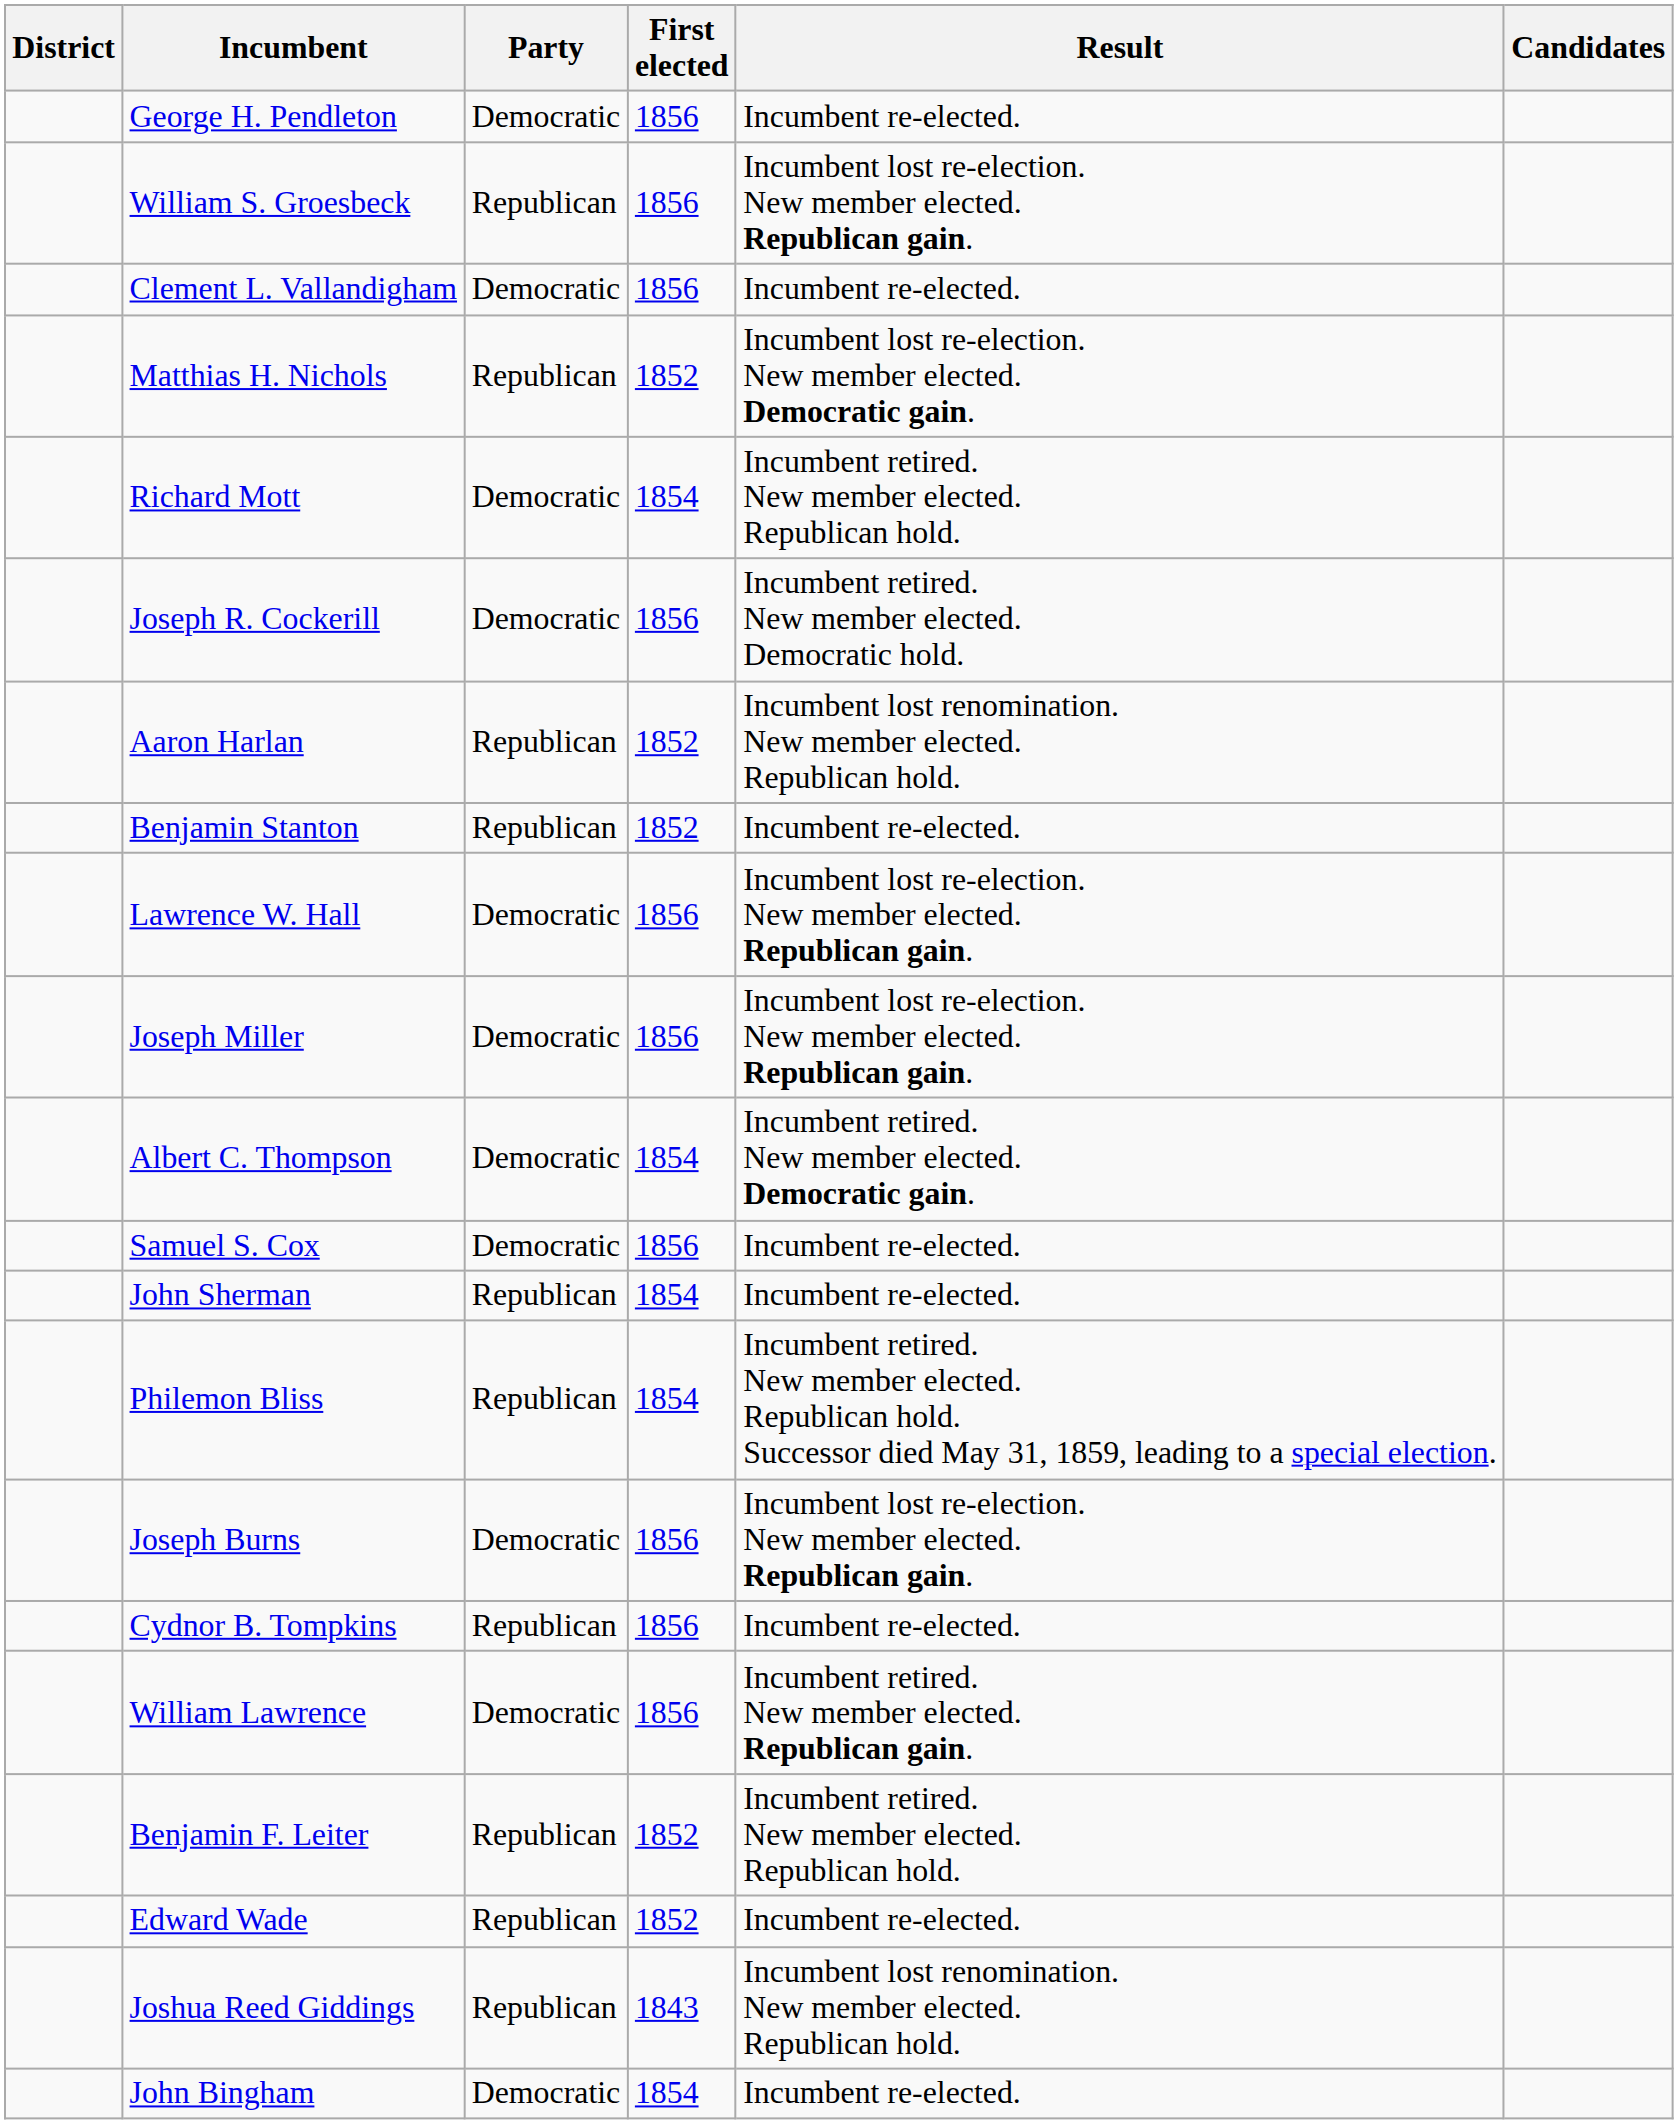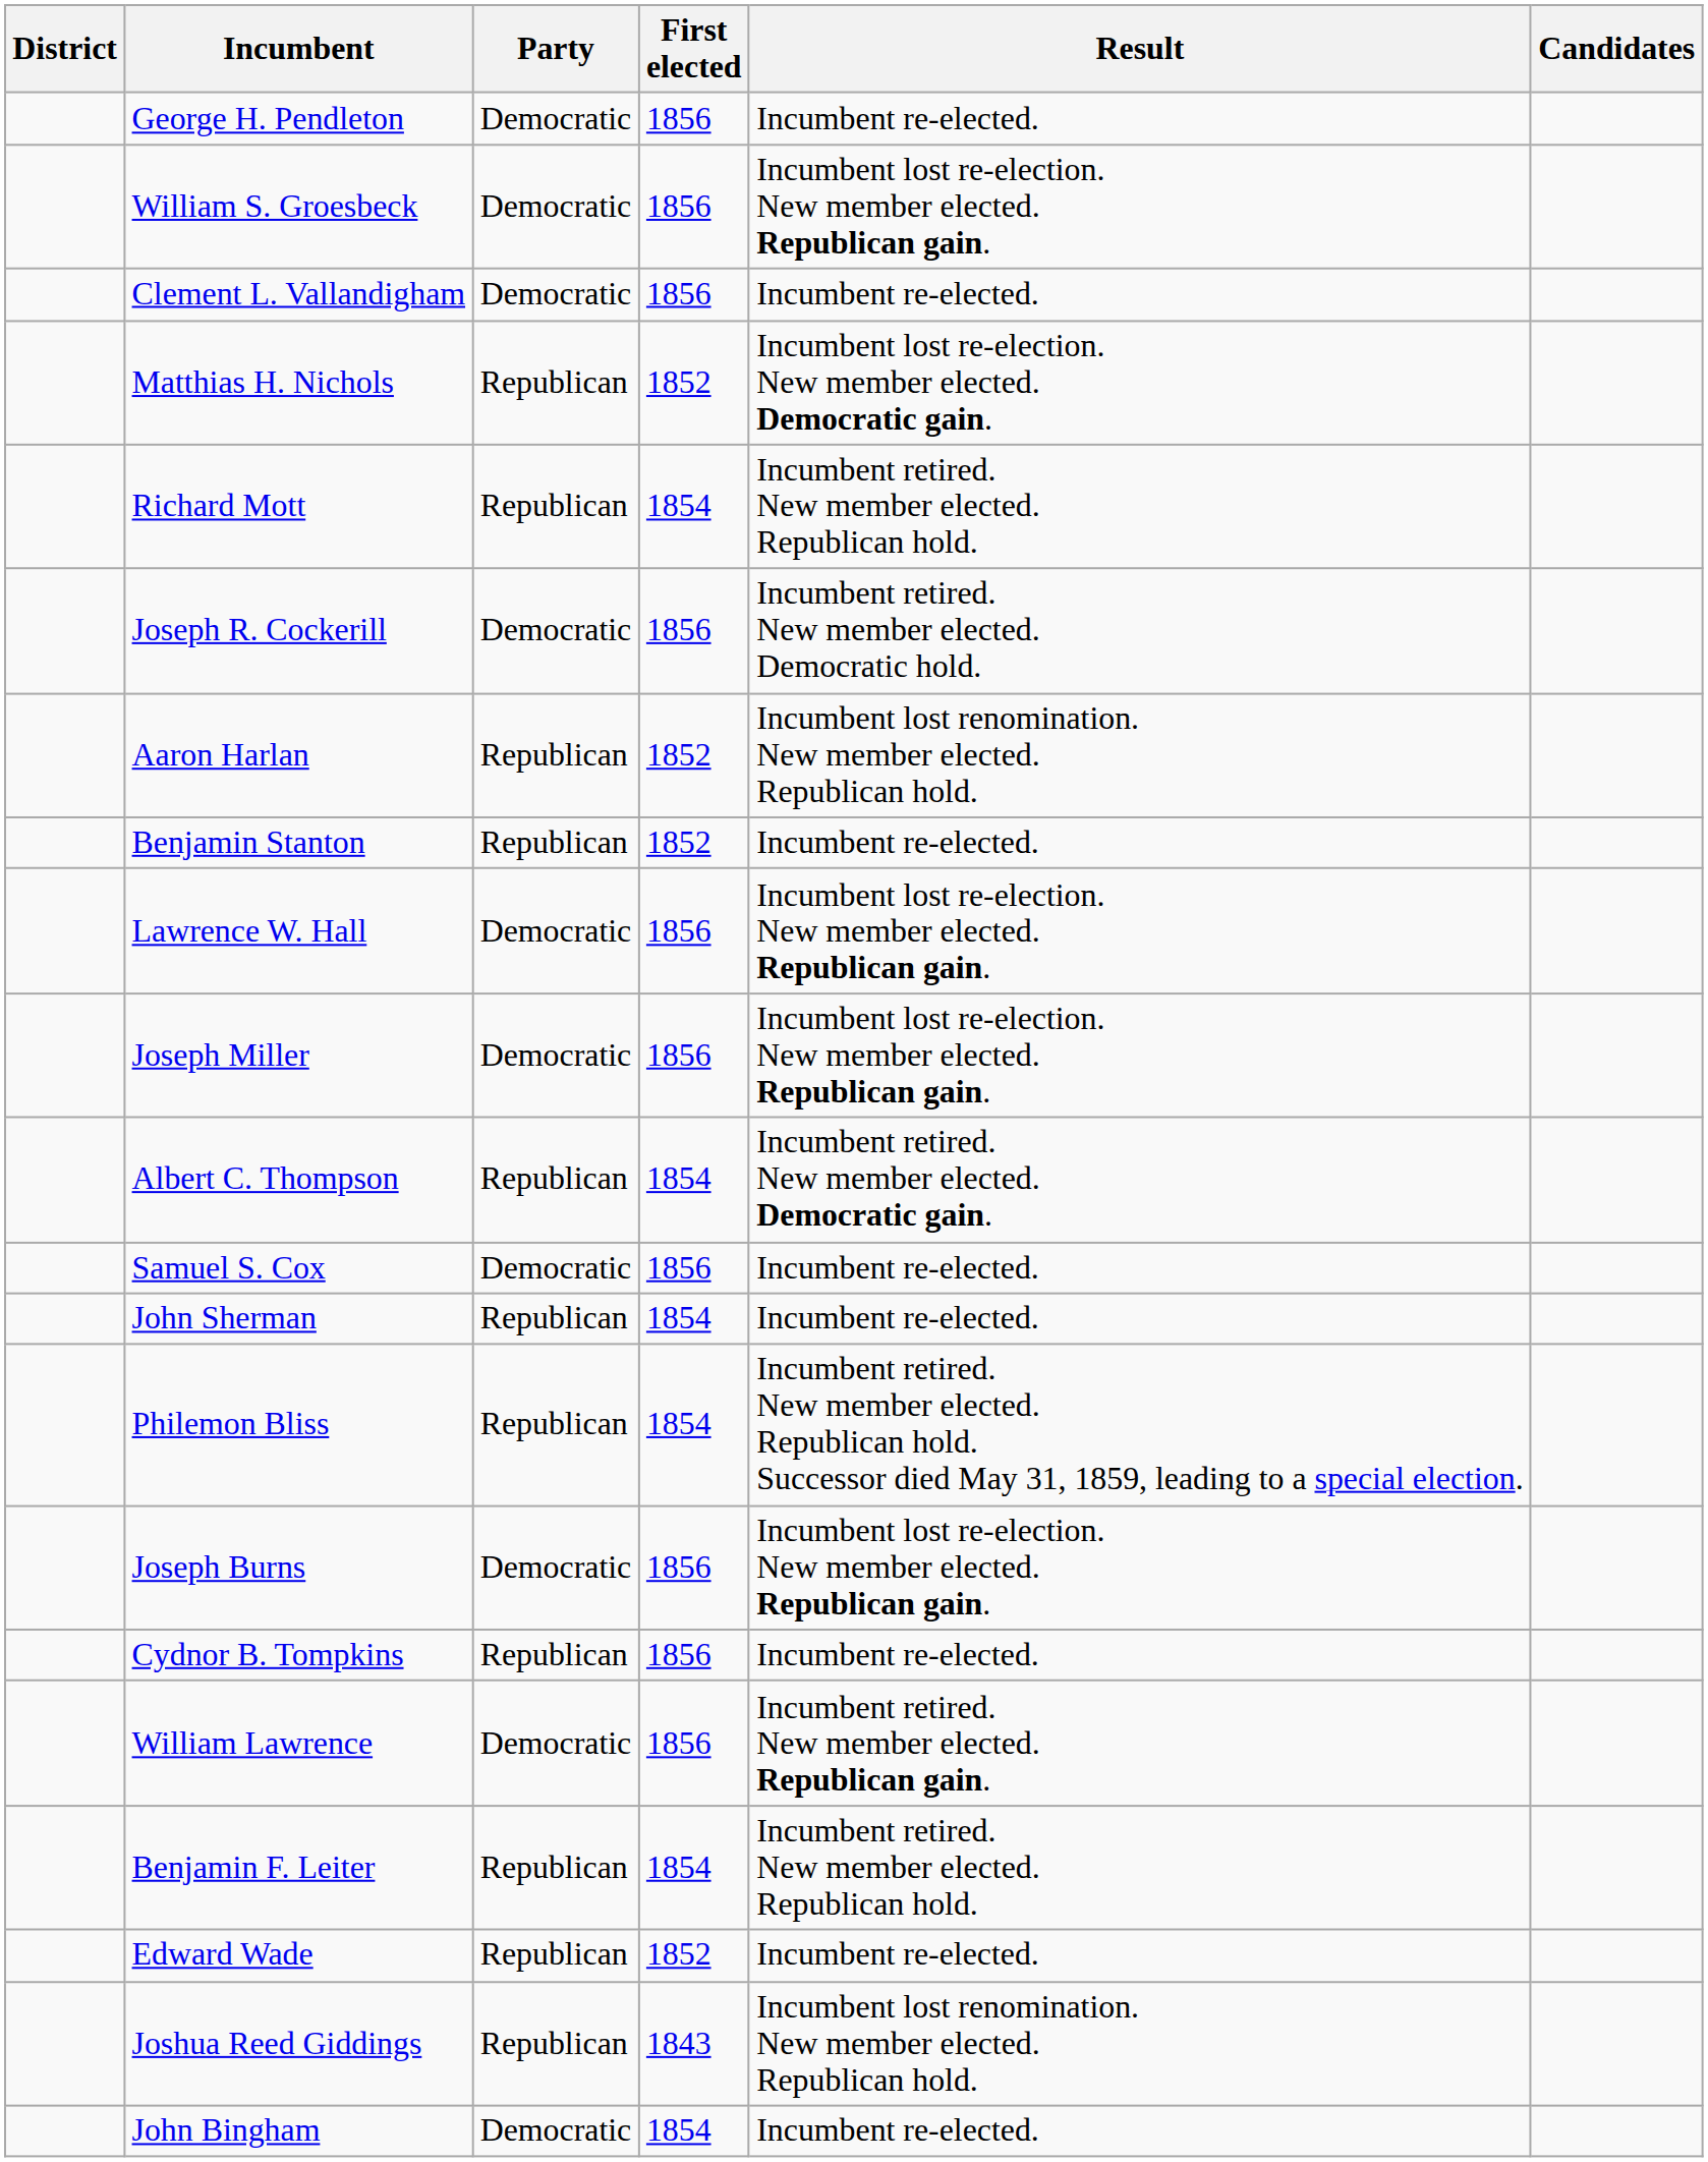 <table class=wikitable>
 <tr>
 <th>District</th>
 <th>Incumbent</th>
 <th>Party</th>
 <th>First<br>elected</th>
 <th>Result</th>
 <th>Candidates</th>
 </tr>
 <tr>
 <td></td>
 <td><a href='#'>George H. Pendleton</a></td>
 <td>Democratic</td>
 <td><a href='#'>1856</a></td>
 <td>Incumbent re-elected.</td>
 <td nowrap></td>
 </tr>
 <tr>
 <td></td>
 <td><a href='#'>William S. Groesbeck</a></td>
-<td>Republican</td>
+<td>Democratic</td>
 <td><a href='#'>1856</a></td>
 <td>Incumbent lost re-election.<br>New member elected.<br><strong>Republican gain</strong>.</td>
 <td nowrap></td>
 </tr>
 <tr>
 <td></td>
 <td><a href='#'>Clement L. Vallandigham</a></td>
 <td>Democratic</td>
 <td><a href='#'>1856</a></td>
 <td>Incumbent re-elected.</td>
 <td nowrap></td>
 </tr>
 <tr>
 <td></td>
 <td><a href='#'>Matthias H. Nichols</a></td>
 <td>Republican</td>
 <td><a href='#'>1852</a></td>
 <td>Incumbent lost re-election.<br>New member elected.<br><strong>Democratic gain</strong>.</td>
 <td nowrap></td>
 </tr>
 <tr>
 <td></td>
 <td><a href='#'>Richard Mott</a></td>
-<td>Democratic</td>
+<td>Republican</td>
 <td><a href='#'>1854</a></td>
 <td>Incumbent retired.<br>New member elected.<br>Republican hold.</td>
 <td nowrap></td>
 </tr>
 <tr>
 <td></td>
 <td><a href='#'>Joseph R. Cockerill</a></td>
 <td>Democratic</td>
 <td><a href='#'>1856</a></td>
 <td>Incumbent retired.<br>New member elected.<br>Democratic hold.</td>
 <td nowrap></td>
 </tr>
 <tr>
 <td></td>
 <td><a href='#'>Aaron Harlan</a></td>
 <td>Republican</td>
 <td><a href='#'>1852</a></td>
 <td>Incumbent lost renomination.<br>New member elected.<br>Republican hold.</td>
 <td nowrap></td>
 </tr>
 <tr>
 <td></td>
 <td><a href='#'>Benjamin Stanton</a></td>
 <td>Republican</td>
 <td><a href='#'>1852</a></td>
 <td>Incumbent re-elected.</td>
 <td nowrap></td>
 </tr>
 <tr>
 <td></td>
 <td><a href='#'>Lawrence W. Hall</a></td>
 <td>Democratic</td>
 <td><a href='#'>1856</a></td>
 <td>Incumbent lost re-election.<br>New member elected.<br><strong>Republican gain</strong>.</td>
 <td nowrap></td>
 </tr>
 <tr>
 <td></td>
 <td><a href='#'>Joseph Miller</a></td>
 <td>Democratic</td>
 <td><a href='#'>1856</a></td>
 <td>Incumbent lost re-election.<br>New member elected.<br><strong>Republican gain</strong>.</td>
 <td nowrap></td>
 </tr>
 <tr>
 <td></td>
 <td><a href='#'>Albert C. Thompson</a></td>
-<td>Democratic</td>
+<td>Republican</td>
 <td><a href='#'>1854</a></td>
 <td>Incumbent retired.<br>New member elected.<br><strong>Democratic gain</strong>.</td>
 <td nowrap></td>
 </tr>
 <tr>
 <td></td>
 <td><a href='#'>Samuel S. Cox</a></td>
 <td>Democratic</td>
 <td><a href='#'>1856</a></td>
 <td>Incumbent re-elected.</td>
 <td nowrap></td>
 </tr>
 <tr>
 <td></td>
 <td><a href='#'>John Sherman</a></td>
 <td>Republican</td>
 <td><a href='#'>1854</a></td>
 <td>Incumbent re-elected.</td>
 <td nowrap></td>
 </tr>
 <tr>
 <td></td>
 <td><a href='#'>Philemon Bliss</a></td>
 <td>Republican</td>
 <td><a href='#'>1854</a></td>
 <td>Incumbent retired.<br>New member elected.<br>Republican hold.<br>Successor died May 31, 1859, leading to a <a href='#'>special election</a>.</td>
 <td nowrap></td>
 </tr>
 <tr>
 <td></td>
 <td><a href='#'>Joseph Burns</a></td>
 <td>Democratic</td>
 <td><a href='#'>1856</a></td>
 <td>Incumbent lost re-election.<br>New member elected.<br><strong>Republican gain</strong>.</td>
 <td nowrap></td>
 </tr>
 <tr>
 <td></td>
 <td><a href='#'>Cydnor B. Tompkins</a></td>
 <td>Republican</td>
 <td><a href='#'>1856</a></td>
 <td>Incumbent re-elected.</td>
 <td nowrap></td>
 </tr>
 <tr>
 <td></td>
 <td><a href='#'>William Lawrence</a></td>
 <td>Democratic</td>
 <td><a href='#'>1856</a></td>
 <td>Incumbent retired.<br>New member elected.<br><strong>Republican gain</strong>.</td>
 <td nowrap></td>
 </tr>
 <tr>
 <td></td>
 <td><a href='#'>Benjamin F. Leiter</a></td>
 <td>Republican</td>
-<td><a href='#'>1852</a></td>
+<td><a href='#'>1854</a></td>
 <td>Incumbent retired.<br>New member elected.<br>Republican hold.</td>
 <td nowrap></td>
 </tr>
 <tr>
 <td></td>
 <td><a href='#'>Edward Wade</a></td>
 <td>Republican</td>
 <td><a href='#'>1852</a></td>
 <td>Incumbent re-elected.</td>
 <td nowrap></td>
 </tr>
 <tr>
 <td></td>
 <td><a href='#'>Joshua Reed Giddings</a></td>
 <td>Republican</td>
 <td><a href='#'>1843</a></td>
 <td>Incumbent lost renomination.<br>New member elected.<br>Republican hold.</td>
 <td nowrap></td>
 </tr>
 <tr>
 <td></td>
 <td><a href='#'>John Bingham</a></td>
 <td>Democratic</td>
 <td><a href='#'>1854</a></td>
 <td>Incumbent re-elected.</td>
 <td nowrap></td>
 </tr>
 </table>
